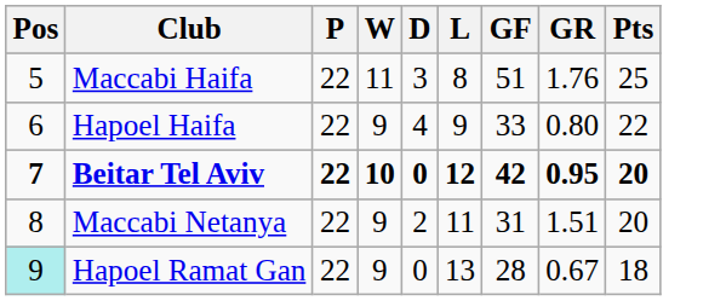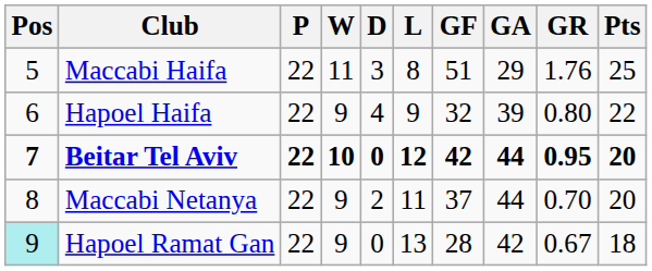 <table class="wikitable" style="text-align:center">
 <tr>
 <th>Pos</th>
 <th>Club</th>
 <th>P</th>
 <th>W</th>
 <th>D</th>
 <th>L</th>
 <th>GF</th>
+<th>GA</th>
 <th>GR</th>
 <th>Pts</th>
 </tr>
 <tr>
 <td>5</td>
 <td align=left><a href='#'>Maccabi Haifa</a></td>
 <td>22</td>
 <td>11</td>
 <td>3</td>
 <td>8</td>
 <td>51</td>
+<td>29</td>
 <td>1.76</td>
 <td>25</td>
 </tr>
 <tr>
 <td>6</td>
 <td align=left><a href='#'>Hapoel Haifa</a></td>
 <td>22</td>
 <td>9</td>
 <td>4</td>
 <td>9</td>
-<td>33</td>
+<td>32</td>
+<td>39</td>
 <td>0.80</td>
 <td>22</td>
 </tr>
 <tr>
 <td><strong>7</strong></td>
 <td align=left><strong><a href='#'>Beitar Tel Aviv</a></strong></td>
 <td><strong>22</strong></td>
 <td><strong>10</strong></td>
 <td><strong>0</strong></td>
 <td><strong>12</strong></td>
 <td><strong>42</strong></td>
+<td><strong>44</strong></td>
 <td><strong>0.95</strong></td>
 <td><strong>20</strong></td>
 </tr>
 <tr>
 <td>8</td>
 <td align=left><a href='#'>Maccabi Netanya</a></td>
 <td>22</td>
 <td>9</td>
 <td>2</td>
 <td>11</td>
-<td>31</td>
-<td>1.51</td>
+<td>37</td>
+<td>44</td>
+<td>0.70</td>
 <td>20</td>
 </tr>
 <tr>
 <td style="background: paleturquoise;">9</td>
 <td align=left><a href='#'>Hapoel Ramat Gan</a></td>
 <td>22</td>
 <td>9</td>
 <td>0</td>
 <td>13</td>
 <td>28</td>
+<td>42</td>
 <td>0.67</td>
 <td>18</td>
 </tr>
 </table>
